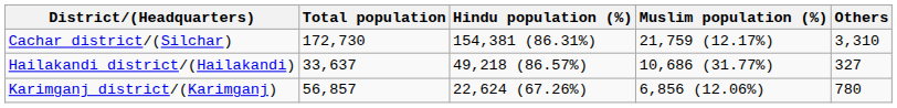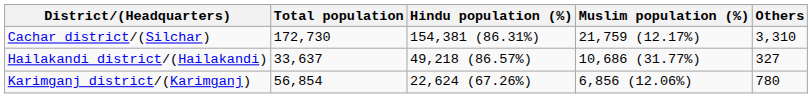 <table class="wikitable">
 <tr>
 <th>District/(Headquarters)</th>
 <th>Total population</th>
 <th>Hindu population (%)</th>
 <th>Muslim population (%)</th>
 <th>Others</th>
 </tr>
 <tr>
 <td><a href='#'>Cachar district</a>/(<a href='#'>Silchar</a>)</td>
 <td>172,730</td>
 <td>154,381 (86.31%)</td>
 <td>21,759 (12.17%)</td>
 <td>3,310</td>
 </tr>
 <tr>
 <td><a href='#'>Hailakandi district</a>/(<a href='#'>Hailakandi</a>)</td>
 <td>33,637</td>
 <td>49,218 (86.57%)</td>
 <td>10,686 (31.77%)</td>
 <td>327</td>
 </tr>
 <tr>
 <td><a href='#'>Karimganj district</a>/(<a href='#'>Karimganj</a>)</td>
-<td>56,857</td>
+<td>56,854</td>
 <td>22,624 (67.26%)</td>
 <td>6,856 (12.06%)</td>
 <td>780</td>
 </tr>
 </table>
